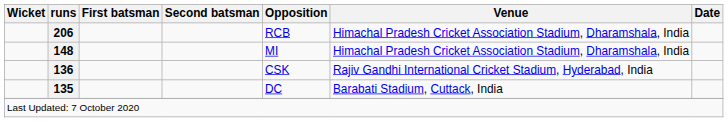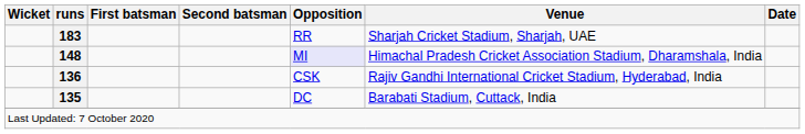 <table class="wikitable">
 <tr>
 <th>Wicket</th>
 <th>runs</th>
 <th>First batsman</th>
 <th>Second batsman</th>
 <th>Opposition</th>
 <th>Venue</th>
 <th>Date</th>
 </tr>
 <tr>
 <td style="text-align:center"></td>
-<th scope=row style=text-align:center;>206</th>
+<th scope=row style=text-align:center;>183</th>
 <td></td>
 <td></td>
-<td><a href='#'>RCB</a></td>
-<td><a href='#'>Himachal Pradesh Cricket Association Stadium</a>, <a href='#'>Dharamshala</a>, India</td>
+<td><a href='#'>RR</a></td>
+<td><a href='#'>Sharjah Cricket Stadium</a>, <a href='#'>Sharjah</a>, UAE</td>
 <td></td>
 </tr>
 <tr>
 <td style="text-align:center"></td>
 <th scope=row style=text-align:center;>148</th>
 <td></td>
 <td></td>
-<td><a href='#'>MI</a></td>
+<td style="background: lavender;"><a href='#'>MI</a></td>
 <td><a href='#'>Himachal Pradesh Cricket Association Stadium</a>, <a href='#'>Dharamshala</a>, India</td>
 <td></td>
 </tr>
 <tr>
 <td style="text-align:center"></td>
 <th scope=row style=text-align:center;>136</th>
 <td></td>
 <td></td>
 <td><a href='#'>CSK</a></td>
 <td><a href='#'>Rajiv Gandhi International Cricket Stadium</a>, <a href='#'>Hyderabad</a>, India</td>
 <td></td>
 </tr>
 <tr>
 <td style="text-align:center"></td>
 <th scope=row style=text-align:center;>135</th>
 <td></td>
 <td></td>
 <td><a href='#'>DC</a></td>
 <td><a href='#'>Barabati Stadium</a>, <a href='#'>Cuttack</a>, India</td>
 <td></td>
 </tr>
 <tr>
 </tr>
 <tr class=sortbottom>
 <td colspan=7><small>Last Updated: 7 October 2020</small></td>
 </tr>
 </table>
